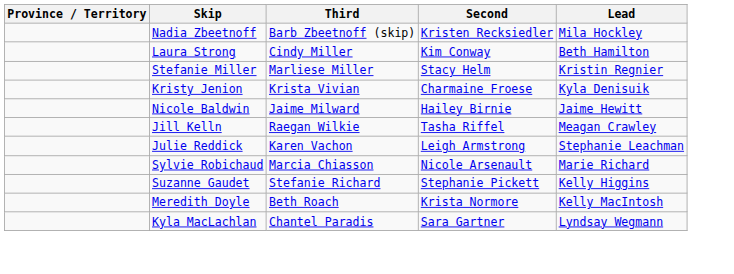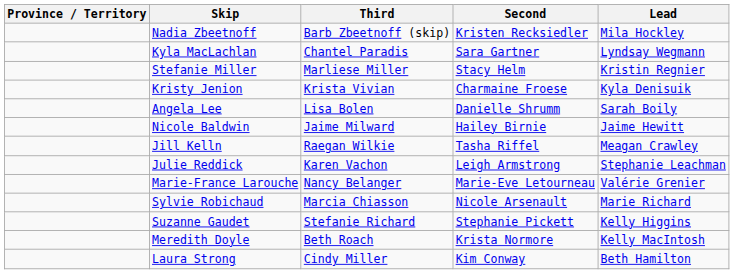 <table class="wikitable">
 <tr>
 <th>Province / Territory</th>
 <th>Skip</th>
 <th>Third</th>
 <th>Second</th>
 <th>Lead</th>
 </tr>
 <tr>
 <td></td>
 <td><a href='#'>Nadia Zbeetnoff</a></td>
 <td><a href='#'>Barb Zbeetnoff</a> (skip)</td>
 <td><a href='#'>Kristen Recksiedler</a></td>
 <td><a href='#'>Mila Hockley</a></td>
 </tr>
 <tr>
 <td></td>
-<td><a href='#'>Laura Strong</a></td>
-<td><a href='#'>Cindy Miller</a></td>
-<td><a href='#'>Kim Conway</a></td>
-<td><a href='#'>Beth Hamilton</a></td>
+<td><a href='#'>Kyla MacLachlan</a></td>
+<td><a href='#'>Chantel Paradis</a></td>
+<td><a href='#'>Sara Gartner</a></td>
+<td><a href='#'>Lyndsay Wegmann</a></td>
 </tr>
 <tr>
 <td></td>
 <td><a href='#'>Stefanie Miller</a></td>
 <td><a href='#'>Marliese Miller</a></td>
 <td><a href='#'>Stacy Helm</a></td>
 <td><a href='#'>Kristin Regnier</a></td>
 </tr>
 <tr>
 <td></td>
 <td><a href='#'>Kristy Jenion</a></td>
 <td><a href='#'>Krista Vivian</a></td>
 <td><a href='#'>Charmaine Froese</a></td>
 <td><a href='#'>Kyla Denisuik</a></td>
+</tr>
+<tr>
+<td></td>
+<td><a href='#'>Angela Lee</a></td>
+<td><a href='#'>Lisa Bolen</a></td>
+<td><a href='#'>Danielle Shrumm</a></td>
+<td><a href='#'>Sarah Boily</a></td>
 </tr>
 <tr>
 <td></td>
 <td><a href='#'>Nicole Baldwin</a></td>
 <td><a href='#'>Jaime Milward</a></td>
 <td><a href='#'>Hailey Birnie</a></td>
 <td><a href='#'>Jaime Hewitt</a></td>
 </tr>
 <tr>
 <td></td>
 <td><a href='#'>Jill Kelln</a></td>
 <td><a href='#'>Raegan Wilkie</a></td>
 <td><a href='#'>Tasha Riffel</a></td>
 <td><a href='#'>Meagan Crawley</a></td>
 </tr>
 <tr>
 <td></td>
 <td><a href='#'>Julie Reddick</a></td>
 <td><a href='#'>Karen Vachon</a></td>
 <td><a href='#'>Leigh Armstrong</a></td>
 <td><a href='#'>Stephanie Leachman</a></td>
 </tr>
 <tr>
 <td></td>
+<td><a href='#'>Marie-France Larouche</a></td>
+<td><a href='#'>Nancy Belanger</a></td>
+<td><a href='#'>Marie-Eve Letourneau</a></td>
+<td><a href='#'>Valérie Grenier</a></td>
+</tr>
+<tr>
+<td></td>
 <td><a href='#'>Sylvie Robichaud</a></td>
 <td><a href='#'>Marcia Chiasson</a></td>
 <td><a href='#'>Nicole Arsenault</a></td>
 <td><a href='#'>Marie Richard</a></td>
 </tr>
 <tr>
 <td></td>
 <td><a href='#'>Suzanne Gaudet</a></td>
 <td><a href='#'>Stefanie Richard</a></td>
 <td><a href='#'>Stephanie Pickett</a></td>
 <td><a href='#'>Kelly Higgins</a></td>
 </tr>
 <tr>
 <td></td>
 <td><a href='#'>Meredith Doyle</a></td>
 <td><a href='#'>Beth Roach</a></td>
 <td><a href='#'>Krista Normore</a></td>
 <td><a href='#'>Kelly MacIntosh</a></td>
 </tr>
 <tr>
 <td></td>
-<td><a href='#'>Kyla MacLachlan</a></td>
-<td><a href='#'>Chantel Paradis</a></td>
-<td><a href='#'>Sara Gartner</a></td>
-<td><a href='#'>Lyndsay Wegmann</a></td>
+<td><a href='#'>Laura Strong</a></td>
+<td><a href='#'>Cindy Miller</a></td>
+<td><a href='#'>Kim Conway</a></td>
+<td><a href='#'>Beth Hamilton</a></td>
 </tr>
 </table>
